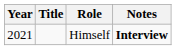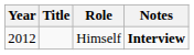 <table class="wikitable">
 <tr>
 <th>Year</th>
 <th>Title</th>
 <th>Role</th>
 <th>Notes</th>
 </tr>
 <tr>
-<td>2021</td>
+<td>2012</td>
 <td><em></em></td>
 <td>Himself</td>
 <td><strong>Interview</strong></td>
 </tr>
 </table>
